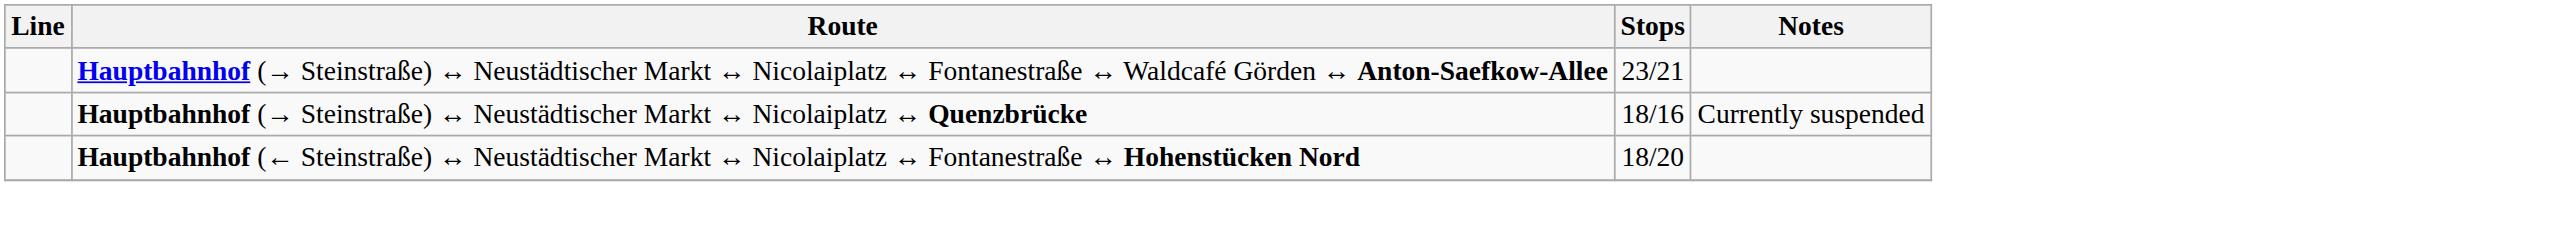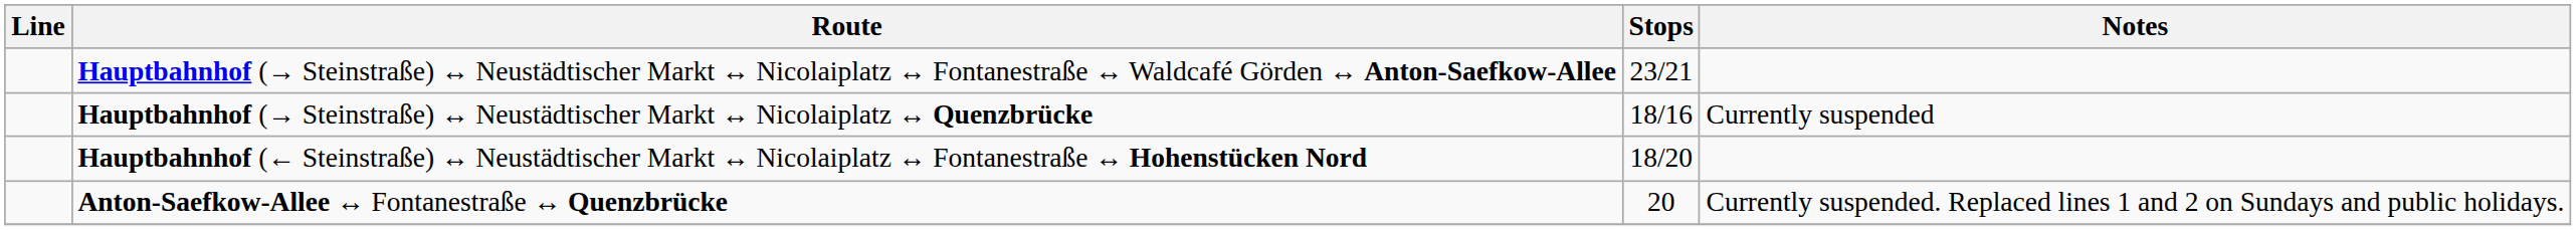 <table class="wikitable">
 <tr>
 <th>Line</th>
 <th>Route</th>
 <th>Stops</th>
 <th>Notes</th>
 </tr>
 <tr>
 <td></td>
 <td><strong><a href='#'>Hauptbahnhof</a></strong> (→ Steinstraße) ↔ Neustädtischer Markt ↔ Nicolaiplatz ↔ Fontanestraße ↔ Waldcafé Görden ↔ <strong>Anton-Saefkow-Allee</strong></td>
 <td align="center">23/21</td>
 <td></td>
 </tr>
 <tr>
 <td></td>
 <td><strong>Hauptbahnhof</strong> (→ Steinstraße) ↔ Neustädtischer Markt ↔ Nicolaiplatz ↔ <strong>Quenzbrücke</strong></td>
 <td align="center">18/16</td>
 <td>Currently suspended</td>
 </tr>
 <tr>
 <td></td>
 <td><strong>Hauptbahnhof</strong> (← Steinstraße) ↔ Neustädtischer Markt ↔ Nicolaiplatz ↔ Fontanestraße ↔ <strong>Hohenstücken Nord</strong></td>
 <td align="center">18/20</td>
 <td></td>
 </tr>
 <tr>
+<td></td>
+<td><strong>Anton-Saefkow-Allee</strong> ↔ Fontanestraße ↔ <strong>Quenzbrücke</strong></td>
+<td align="center">20</td>
+<td>Currently suspended. Replaced lines 1 and 2 on Sundays and public holidays.</td>
+</tr>
+<tr>
 </tr>
 </table>
